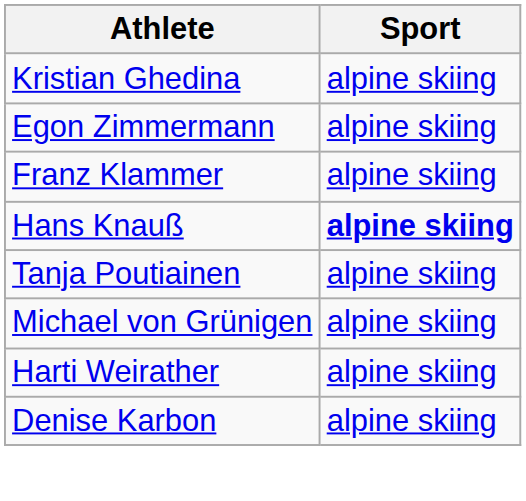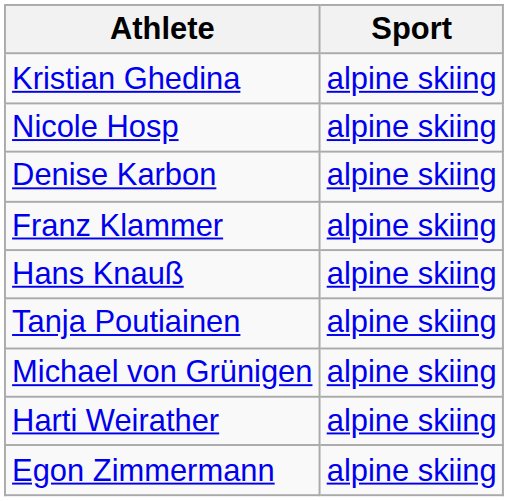 <table class="wikitable sortable">
 <tr class="hintergrundfarbe5">
 <th>Athlete</th>
 <th>Sport</th>
 </tr>
 <tr>
 <td><a href='#'>Kristian Ghedina</a></td>
 <td><a href='#'>alpine skiing</a></td>
 </tr>
 <tr>
-<td><a href='#'>Egon Zimmermann</a></td>
+<td><a href='#'>Nicole Hosp</a></td>
+<td><a href='#'>alpine skiing</a></td>
+</tr>
+<tr>
+<td><a href='#'>Denise Karbon</a></td>
 <td><a href='#'>alpine skiing</a></td>
 </tr>
 <tr>
 <td><a href='#'>Franz Klammer</a></td>
 <td><a href='#'>alpine skiing</a></td>
 </tr>
 <tr>
 <td><a href='#'>Hans Knauß</a></td>
-<td><strong><a href='#'>alpine skiing</a></strong></td>
+<td><a href='#'>alpine skiing</a></td>
 </tr>
 <tr>
 <td><a href='#'>Tanja Poutiainen</a></td>
 <td><a href='#'>alpine skiing</a></td>
 </tr>
 <tr>
 <td><a href='#'>Michael von Grünigen</a></td>
 <td><a href='#'>alpine skiing</a></td>
 </tr>
 <tr>
 <td><a href='#'>Harti Weirather</a></td>
 <td><a href='#'>alpine skiing</a></td>
 </tr>
 <tr>
-<td><a href='#'>Denise Karbon</a></td>
+<td><a href='#'>Egon Zimmermann</a></td>
 <td><a href='#'>alpine skiing</a></td>
 </tr>
 </table>
